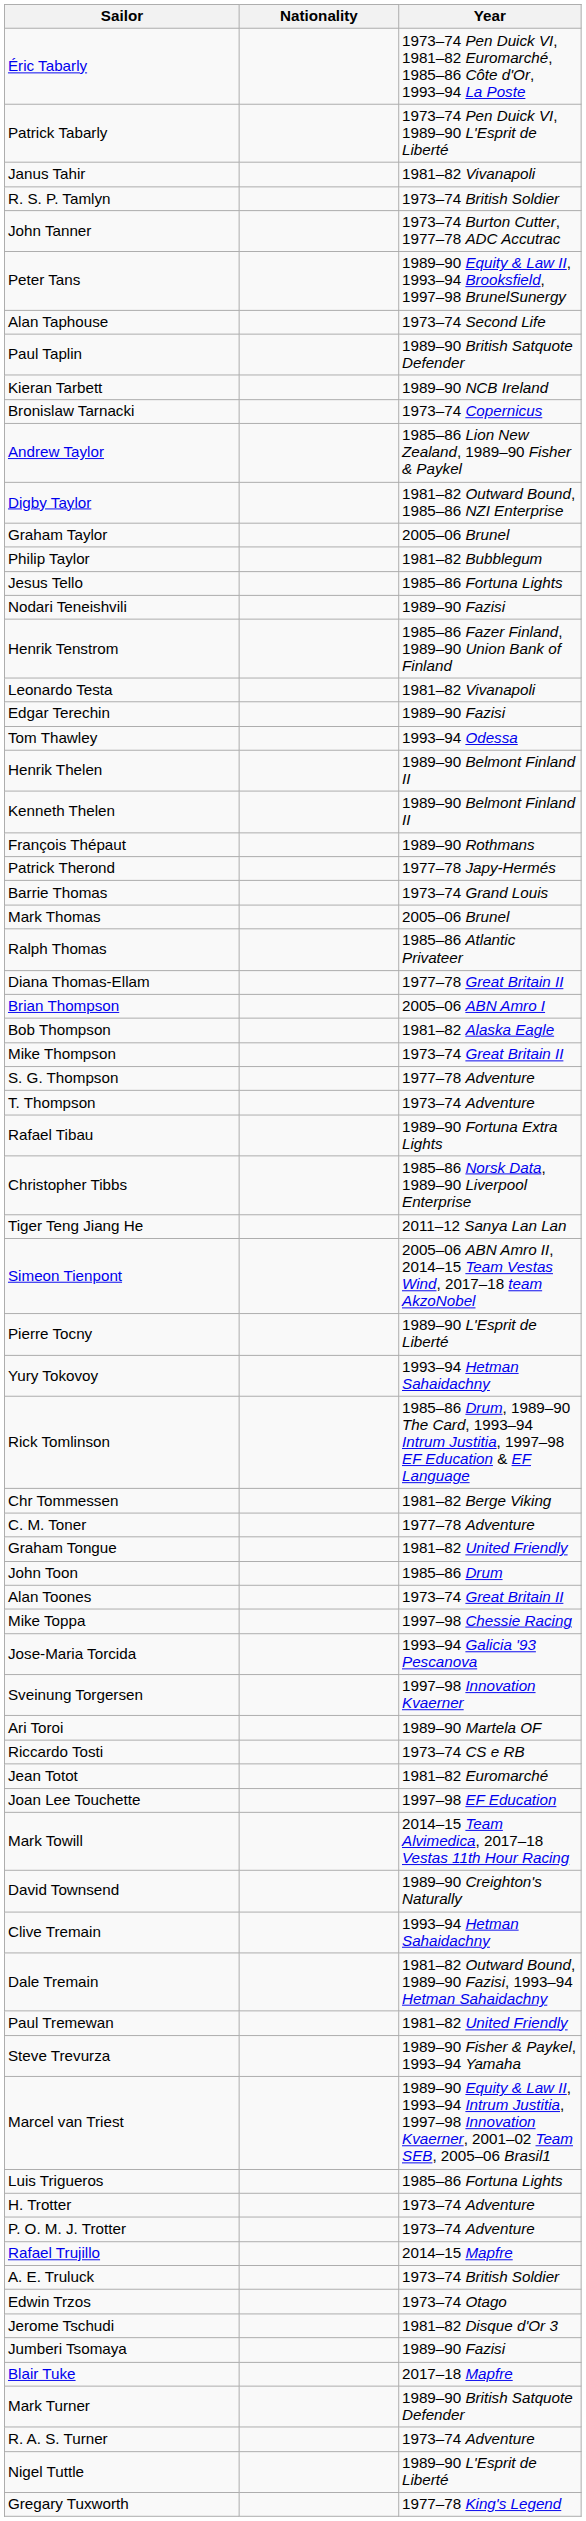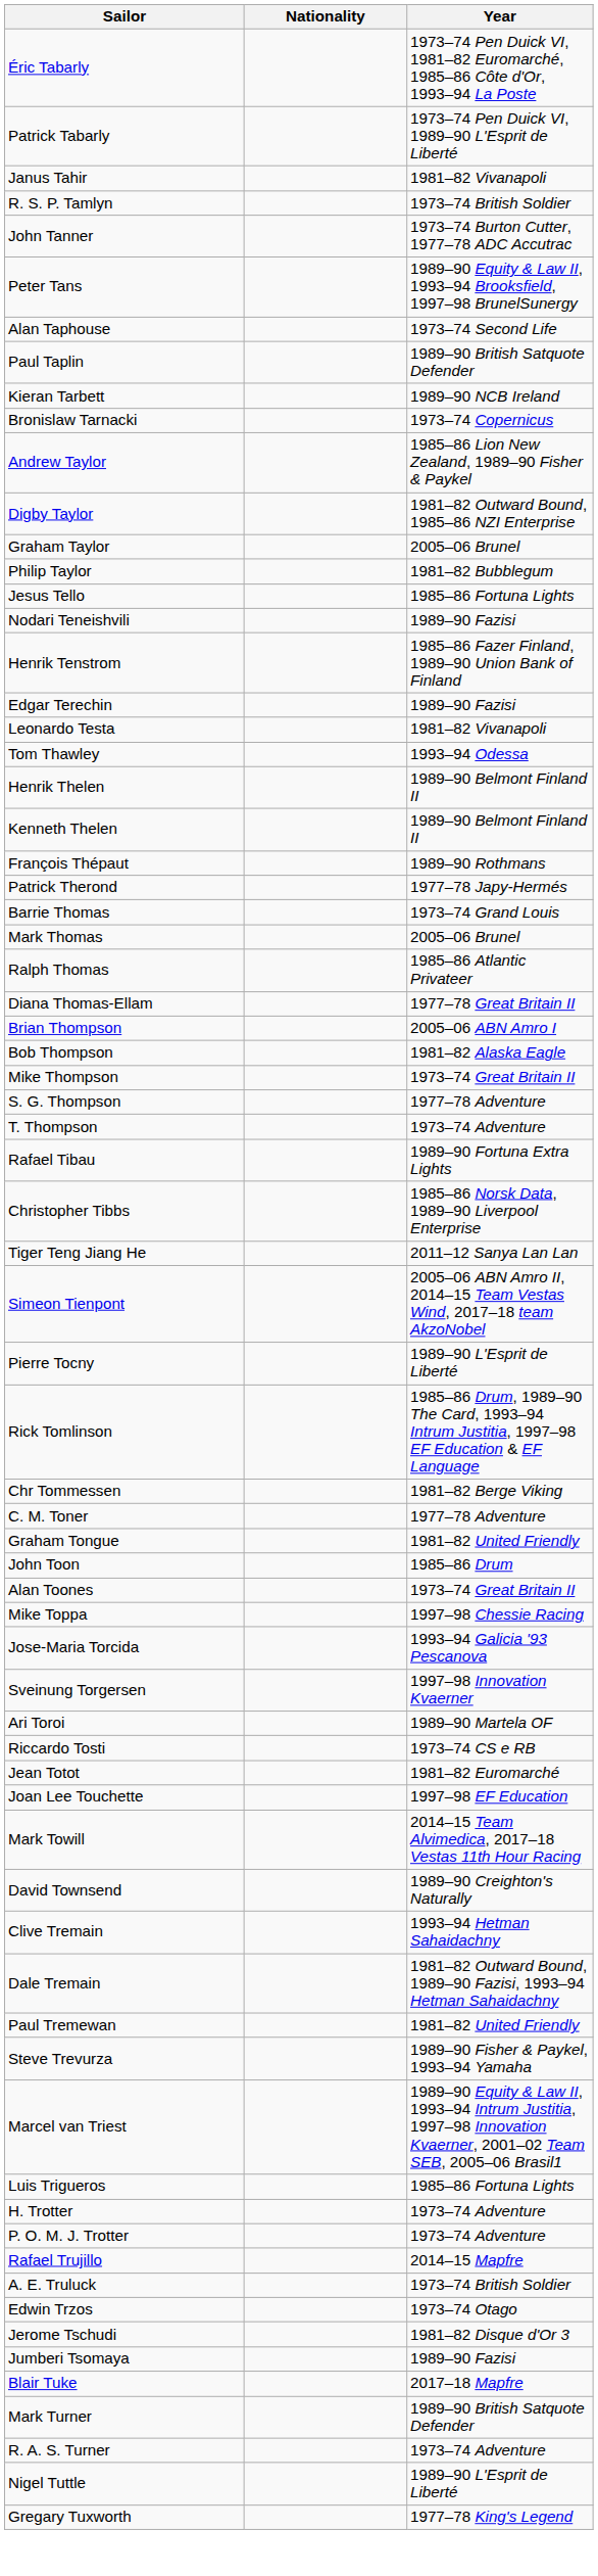 <table class=wikitable>
 <tr>
 <th style="width:15em">Sailor</th>
 <th style="width:10em">Nationality</th>
 <th>Year</th>
 </tr>
 <tr>
 <td><a href='#'>Éric Tabarly</a></td>
 <td></td>
 <td>1973–74 <em>Pen Duick VI</em>, 1981–82 <em>Euromarché</em>, 1985–86 <em>Côte d'Or</em>, 1993–94 <em><a href='#'>La Poste</a></em></td>
 </tr>
 <tr>
 <td>Patrick Tabarly</td>
 <td></td>
 <td>1973–74 <em>Pen Duick VI</em>, 1989–90 <em>L'Esprit de Liberté</em></td>
 </tr>
 <tr>
 <td>Janus Tahir</td>
 <td></td>
 <td>1981–82 <em>Vivanapoli</em></td>
 </tr>
 <tr>
 <td>R. S. P. Tamlyn</td>
 <td></td>
 <td>1973–74 <em>British Soldier</em></td>
 </tr>
 <tr>
 <td>John Tanner</td>
 <td></td>
 <td>1973–74 <em>Burton Cutter</em>, 1977–78 <em>ADC Accutrac</em></td>
 </tr>
 <tr>
 <td>Peter Tans</td>
 <td></td>
 <td>1989–90 <em><a href='#'>Equity & Law II</a></em>, 1993–94 <em><a href='#'>Brooksfield</a></em>, 1997–98 <em>BrunelSunergy</em></td>
 </tr>
 <tr>
 <td>Alan Taphouse</td>
 <td></td>
 <td>1973–74 <em>Second Life</em></td>
 </tr>
 <tr>
 <td>Paul Taplin</td>
 <td></td>
 <td>1989–90 <em>British Satquote Defender</em></td>
 </tr>
 <tr>
 <td>Kieran Tarbett</td>
 <td></td>
 <td>1989–90 <em>NCB Ireland</em></td>
 </tr>
 <tr>
 <td>Bronislaw Tarnacki</td>
 <td></td>
 <td>1973–74 <em><a href='#'>Copernicus</a></em></td>
 </tr>
 <tr>
 <td><a href='#'>Andrew Taylor</a></td>
 <td></td>
 <td>1985–86 <em>Lion New Zealand</em>, 1989–90 <em>Fisher & Paykel</em></td>
 </tr>
 <tr>
 <td><a href='#'>Digby Taylor</a></td>
 <td></td>
 <td>1981–82 <em>Outward Bound</em>, 1985–86 <em>NZI Enterprise</em></td>
 </tr>
 <tr>
 <td>Graham Taylor</td>
 <td></td>
 <td>2005–06 <em>Brunel</em></td>
 </tr>
 <tr>
 <td>Philip Taylor</td>
 <td></td>
 <td>1981–82 <em>Bubblegum</em></td>
 </tr>
 <tr>
 <td>Jesus Tello</td>
 <td></td>
 <td>1985–86 <em>Fortuna Lights</em></td>
 </tr>
 <tr>
 <td>Nodari Teneishvili</td>
 <td></td>
 <td>1989–90 <em>Fazisi</em></td>
 </tr>
 <tr>
 <td>Henrik Tenstrom</td>
 <td></td>
 <td>1985–86 <em>Fazer Finland</em>, 1989–90 <em>Union Bank of Finland</em></td>
 </tr>
 <tr>
+<td>Edgar Terechin</td>
+<td></td>
+<td>1989–90 <em>Fazisi</em></td>
+</tr>
+<tr>
 <td>Leonardo Testa</td>
 <td></td>
 <td>1981–82 <em>Vivanapoli</em></td>
-</tr>
-<tr>
-<td>Edgar Terechin</td>
-<td></td>
-<td>1989–90 <em>Fazisi</em></td>
 </tr>
 <tr>
 <td>Tom Thawley</td>
 <td></td>
 <td>1993–94 <em><a href='#'>Odessa</a></em></td>
 </tr>
 <tr>
 <td>Henrik Thelen</td>
 <td></td>
 <td>1989–90 <em>Belmont Finland II</em></td>
 </tr>
 <tr>
 <td>Kenneth Thelen</td>
 <td></td>
 <td>1989–90 <em>Belmont Finland II</em></td>
 </tr>
 <tr>
 <td>François Thépaut</td>
 <td></td>
 <td>1989–90 <em>Rothmans</em></td>
 </tr>
 <tr>
 <td>Patrick Therond</td>
 <td></td>
 <td>1977–78 <em>Japy-Hermés</em></td>
 </tr>
 <tr>
 <td>Barrie Thomas</td>
 <td></td>
 <td>1973–74 <em>Grand Louis</em></td>
 </tr>
 <tr>
 <td>Mark Thomas</td>
 <td></td>
 <td>2005–06 <em>Brunel</em></td>
 </tr>
 <tr>
 <td>Ralph Thomas</td>
 <td></td>
 <td>1985–86 <em>Atlantic Privateer</em></td>
 </tr>
 <tr>
 <td>Diana Thomas-Ellam</td>
 <td></td>
 <td>1977–78 <em><a href='#'>Great Britain II</a></em></td>
 </tr>
 <tr>
 <td><a href='#'>Brian Thompson</a></td>
 <td></td>
 <td>2005–06 <em><a href='#'>ABN Amro I</a></em></td>
 </tr>
 <tr>
 <td>Bob Thompson</td>
 <td></td>
 <td>1981–82 <em><a href='#'>Alaska Eagle</a></em></td>
 </tr>
 <tr>
 <td>Mike Thompson</td>
 <td></td>
 <td>1973–74 <em><a href='#'>Great Britain II</a></em></td>
 </tr>
 <tr>
 <td>S. G. Thompson</td>
 <td></td>
 <td>1977–78 <em>Adventure</em></td>
 </tr>
 <tr>
 <td>T. Thompson</td>
 <td></td>
 <td>1973–74 <em>Adventure</em></td>
 </tr>
 <tr>
 <td>Rafael Tibau</td>
 <td></td>
 <td>1989–90 <em>Fortuna Extra Lights</em></td>
 </tr>
 <tr>
 <td>Christopher Tibbs</td>
 <td></td>
 <td>1985–86 <em><a href='#'>Norsk Data</a></em>, 1989–90 <em>Liverpool Enterprise</em></td>
 </tr>
 <tr>
 <td>Tiger Teng Jiang He</td>
 <td></td>
 <td>2011–12 <em>Sanya Lan Lan</em></td>
 </tr>
 <tr>
 <td><a href='#'>Simeon Tienpont</a></td>
 <td></td>
 <td>2005–06 <em>ABN Amro II</em>, 2014–15 <em><a href='#'>Team Vestas Wind</a></em>, 2017–18 <em><a href='#'>team AkzoNobel</a></em></td>
 </tr>
 <tr>
 <td>Pierre Tocny</td>
 <td></td>
 <td>1989–90 <em>L'Esprit de Liberté</em></td>
-</tr>
-<tr>
-<td>Yury Tokovoy</td>
-<td></td>
-<td>1993–94 <em><a href='#'>Hetman Sahaidachny</a></em></td>
 </tr>
 <tr>
 <td>Rick Tomlinson</td>
 <td></td>
 <td>1985–86 <em><a href='#'>Drum</a></em>, 1989–90 <em>The Card</em>, 1993–94 <em><a href='#'>Intrum Justitia</a></em>, 1997–98 <em><a href='#'>EF Education</a></em> & <em><a href='#'>EF Language</a></em></td>
 </tr>
 <tr>
 <td>Chr Tommessen</td>
 <td></td>
 <td>1981–82 <em>Berge Viking</em></td>
 </tr>
 <tr>
 <td>C. M. Toner</td>
 <td></td>
 <td>1977–78 <em>Adventure</em></td>
 </tr>
 <tr>
 <td>Graham Tongue</td>
 <td></td>
 <td>1981–82 <em><a href='#'>United Friendly</a></em></td>
 </tr>
 <tr>
 <td>John Toon</td>
 <td></td>
 <td>1985–86 <em><a href='#'>Drum</a></em></td>
 </tr>
 <tr>
 <td>Alan Toones</td>
 <td></td>
 <td>1973–74 <em><a href='#'>Great Britain II</a></em></td>
 </tr>
 <tr>
 <td>Mike Toppa</td>
 <td></td>
 <td>1997–98 <em><a href='#'>Chessie Racing</a></em></td>
 </tr>
 <tr>
 <td>Jose-Maria Torcida</td>
 <td></td>
 <td>1993–94 <em><a href='#'>Galicia '93 Pescanova</a></em></td>
 </tr>
 <tr>
 <td>Sveinung Torgersen</td>
 <td></td>
 <td>1997–98 <em><a href='#'>Innovation Kvaerner</a></em></td>
 </tr>
 <tr>
 <td>Ari Toroi</td>
 <td></td>
 <td>1989–90 <em>Martela OF</em></td>
 </tr>
 <tr>
 <td>Riccardo Tosti</td>
 <td></td>
 <td>1973–74 <em>CS e RB</em></td>
 </tr>
 <tr>
 <td>Jean Totot</td>
 <td></td>
 <td>1981–82 <em>Euromarché</em></td>
 </tr>
 <tr>
 <td>Joan Lee Touchette</td>
 <td></td>
 <td>1997–98 <em><a href='#'>EF Education</a></em></td>
 </tr>
 <tr>
 <td>Mark Towill</td>
 <td></td>
 <td>2014–15 <em><a href='#'>Team Alvimedica</a></em>, 2017–18 <em><a href='#'>Vestas 11th Hour Racing</a></em></td>
 </tr>
 <tr>
 <td>David Townsend</td>
 <td></td>
 <td>1989–90 <em>Creighton's Naturally</em></td>
 </tr>
 <tr>
 <td>Clive Tremain</td>
 <td></td>
 <td>1993–94 <em><a href='#'>Hetman Sahaidachny</a></em></td>
 </tr>
 <tr>
 <td>Dale Tremain</td>
 <td></td>
 <td>1981–82 <em>Outward Bound</em>, 1989–90 <em>Fazisi</em>, 1993–94 <em><a href='#'>Hetman Sahaidachny</a></em></td>
 </tr>
 <tr>
 <td>Paul Tremewan</td>
 <td></td>
 <td>1981–82 <em><a href='#'>United Friendly</a></em></td>
 </tr>
 <tr>
 <td>Steve Trevurza</td>
 <td></td>
 <td>1989–90 <em>Fisher & Paykel</em>, 1993–94 <em>Yamaha</em></td>
 </tr>
 <tr>
 <td>Marcel van Triest</td>
 <td></td>
 <td>1989–90 <em><a href='#'>Equity & Law II</a></em>, 1993–94 <em><a href='#'>Intrum Justitia</a></em>, 1997–98 <em><a href='#'>Innovation Kvaerner</a></em>, 2001–02 <em><a href='#'>Team SEB</a></em>, 2005–06 <em>Brasil1</em></td>
 </tr>
 <tr>
 <td>Luis Trigueros</td>
 <td></td>
 <td>1985–86 <em>Fortuna Lights</em></td>
 </tr>
 <tr>
 <td>H. Trotter</td>
 <td></td>
 <td>1973–74 <em>Adventure</em></td>
 </tr>
 <tr>
 <td>P. O. M. J. Trotter</td>
 <td></td>
 <td>1973–74 <em>Adventure</em></td>
 </tr>
 <tr>
 <td><a href='#'>Rafael Trujillo</a></td>
 <td></td>
 <td>2014–15 <em><a href='#'>Mapfre</a></em></td>
 </tr>
 <tr>
 <td>A. E. Truluck</td>
 <td></td>
 <td>1973–74 <em>British Soldier</em></td>
 </tr>
 <tr>
 <td>Edwin Trzos</td>
 <td></td>
 <td>1973–74 <em>Otago</em></td>
 </tr>
 <tr>
 <td>Jerome Tschudi</td>
 <td></td>
 <td>1981–82 <em>Disque d'Or 3</em></td>
 </tr>
 <tr>
 <td>Jumberi Tsomaya</td>
 <td></td>
 <td>1989–90 <em>Fazisi</em></td>
 </tr>
 <tr>
 <td><a href='#'>Blair Tuke</a></td>
 <td></td>
 <td>2017–18 <em><a href='#'>Mapfre</a></em></td>
 </tr>
 <tr>
 <td>Mark Turner</td>
 <td></td>
 <td>1989–90 <em>British Satquote Defender</em></td>
 </tr>
 <tr>
 <td>R. A. S. Turner</td>
 <td></td>
 <td>1973–74 <em>Adventure</em></td>
 </tr>
 <tr>
 <td>Nigel Tuttle</td>
 <td></td>
 <td>1989–90 <em>L'Esprit de Liberté</em></td>
 </tr>
 <tr>
 <td>Gregary Tuxworth</td>
 <td></td>
 <td>1977–78 <em><a href='#'>King's Legend</a></em></td>
 </tr>
 </table>
